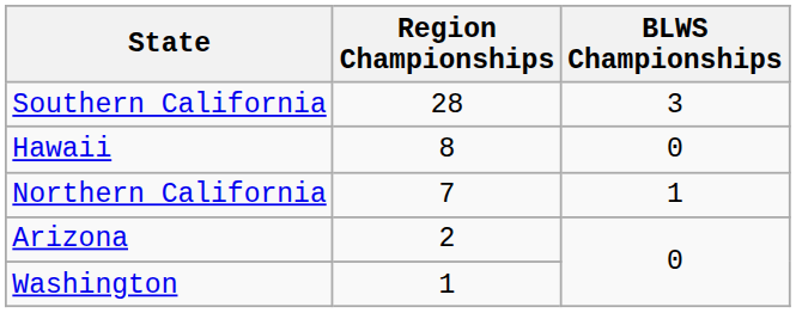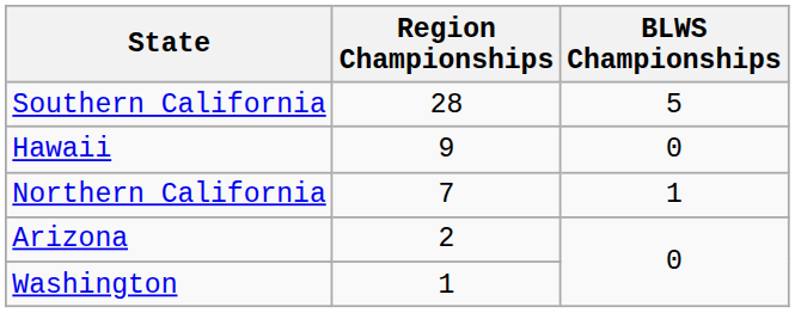 <table class="wikitable">
 <tr>
 <th>State</th>
 <th>Region<br>Championships</th>
 <th>BLWS<br>Championships</th>
 </tr>
 <tr>
 <td> <a href='#'>Southern California</a></td>
 <td align=center>28</td>
-<td align=center>3</td>
+<td align=center>5</td>
 </tr>
 <tr>
 <td> <a href='#'>Hawaii</a></td>
-<td align=center>8</td>
+<td align=center>9</td>
 <td align=center>0</td>
 </tr>
 <tr>
 <td> <a href='#'>Northern California</a></td>
 <td align=center>7</td>
 <td align=center>1</td>
 </tr>
 <tr>
 <td> <a href='#'>Arizona</a></td>
 <td align=center>2</td>
 <td align=center rowspan=2>0</td>
 </tr>
 <tr>
 <td> <a href='#'>Washington</a></td>
 <td align=center>1</td>
 </tr>
 </table>
